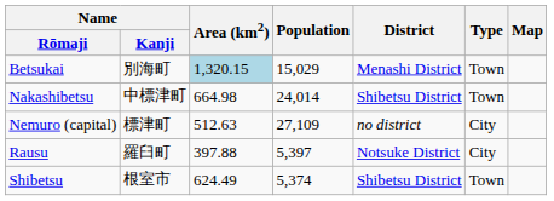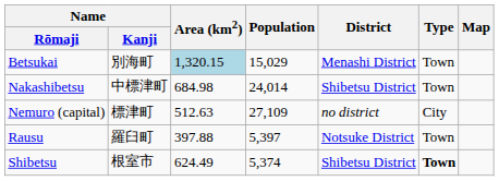 <table class="wikitable sortable">
 <tr>
 <th colspan="2">Name</th>
 <th rowspan="2">Area (km<sup>2</sup>)</th>
 <th rowspan="2">Population</th>
 <th rowspan="2">District</th>
 <th rowspan="2">Type</th>
 <th rowspan="2">Map</th>
 </tr>
 <tr>
 <th><a href='#'>Rōmaji</a></th>
 <th><a href='#'>Kanji</a></th>
 </tr>
 <tr>
 <td> <a href='#'>Betsukai</a></td>
 <td>別海町</td>
 <td style="background: lightblue;">1,320.15</td>
 <td>15,029</td>
 <td><a href='#'>Menashi District</a></td>
 <td>Town</td>
 <td></td>
 </tr>
 <tr>
 <td> <a href='#'>Nakashibetsu</a></td>
 <td>中標津町</td>
-<td>664.98</td>
+<td>684.98</td>
 <td>24,014</td>
 <td><a href='#'>Shibetsu District</a></td>
 <td>Town</td>
 <td></td>
 </tr>
 <tr>
 <td> <a href='#'>Nemuro</a> (capital)</td>
 <td>標津町</td>
 <td>512.63</td>
 <td>27,109</td>
 <td><em>no district</em></td>
 <td>City</td>
 <td></td>
 </tr>
 <tr>
 <td> <a href='#'>Rausu</a></td>
 <td>羅臼町</td>
 <td>397.88</td>
 <td>5,397</td>
 <td><a href='#'>Notsuke District</a></td>
-<td>City</td>
+<td>Town</td>
 <td></td>
 </tr>
 <tr>
 <td> <a href='#'>Shibetsu</a></td>
 <td>根室市</td>
 <td>624.49</td>
 <td>5,374</td>
 <td><a href='#'>Shibetsu District</a></td>
-<td>Town</td>
+<td><strong>Town</strong></td>
 <td></td>
 </tr>
 </table>
